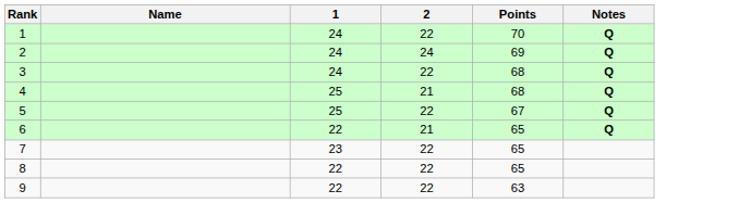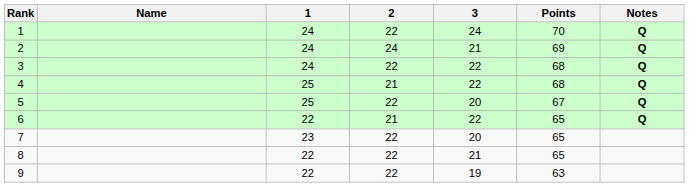 <table class="wikitable" style="text-align:center;">
 <tr>
 <th>Rank</th>
 <th style="width:20em;">Name</th>
 <th style="width:7em;">1</th>
 <th style="width:7em;">2</th>
+<th style="width:7em;">3</th>
 <th style="width:7em;">Points</th>
 <th style="width:7em;">Notes</th>
 </tr>
 <tr bgcolor=ccffcc>
 <td>1</td>
 <td align=left></td>
 <td>24</td>
 <td>22</td>
+<td>24</td>
 <td>70</td>
 <td><strong>Q</strong></td>
 </tr>
 <tr bgcolor=ccffcc>
 <td>2</td>
 <td align=left></td>
 <td>24</td>
 <td>24</td>
+<td>21</td>
 <td>69</td>
 <td><strong>Q</strong></td>
 </tr>
 <tr bgcolor=ccffcc>
 <td>3</td>
 <td align=left></td>
 <td>24</td>
+<td>22</td>
 <td>22</td>
 <td>68</td>
 <td><strong>Q</strong></td>
 </tr>
 <tr bgcolor=ccffcc>
 <td>4</td>
 <td align=left></td>
 <td>25</td>
 <td>21</td>
+<td>22</td>
 <td>68</td>
 <td><strong>Q</strong></td>
 </tr>
 <tr bgcolor=ccffcc>
 <td>5</td>
 <td align=left></td>
 <td>25</td>
 <td>22</td>
+<td>20</td>
 <td>67</td>
 <td><strong>Q</strong></td>
 </tr>
 <tr bgcolor=ccffcc>
 <td>6</td>
 <td align=left></td>
 <td>22</td>
 <td>21</td>
+<td>22</td>
 <td>65</td>
 <td><strong>Q</strong></td>
 </tr>
 <tr>
 <td>7</td>
 <td align=left></td>
 <td>23</td>
 <td>22</td>
+<td>20</td>
 <td>65</td>
 <td></td>
 </tr>
 <tr>
 <td>8</td>
 <td align=left></td>
 <td>22</td>
 <td>22</td>
+<td>21</td>
 <td>65</td>
 <td></td>
 </tr>
 <tr>
 <td>9</td>
 <td align=left></td>
 <td>22</td>
 <td>22</td>
+<td>19</td>
 <td>63</td>
 <td></td>
 </tr>
 </table>
